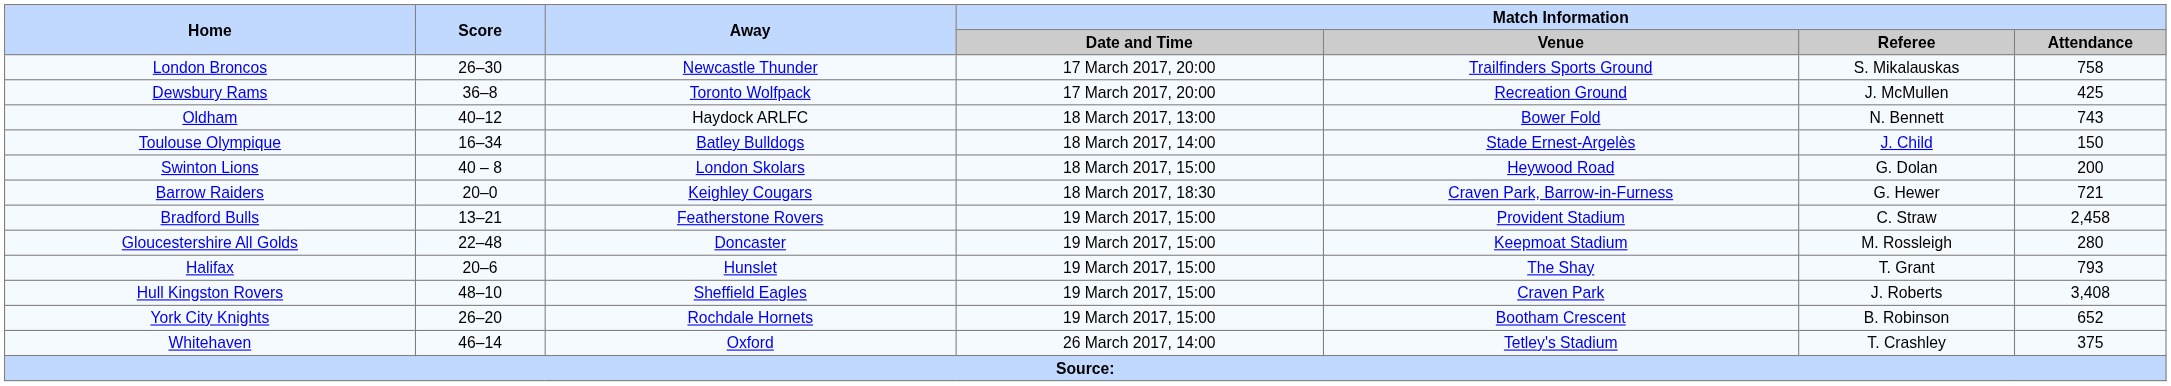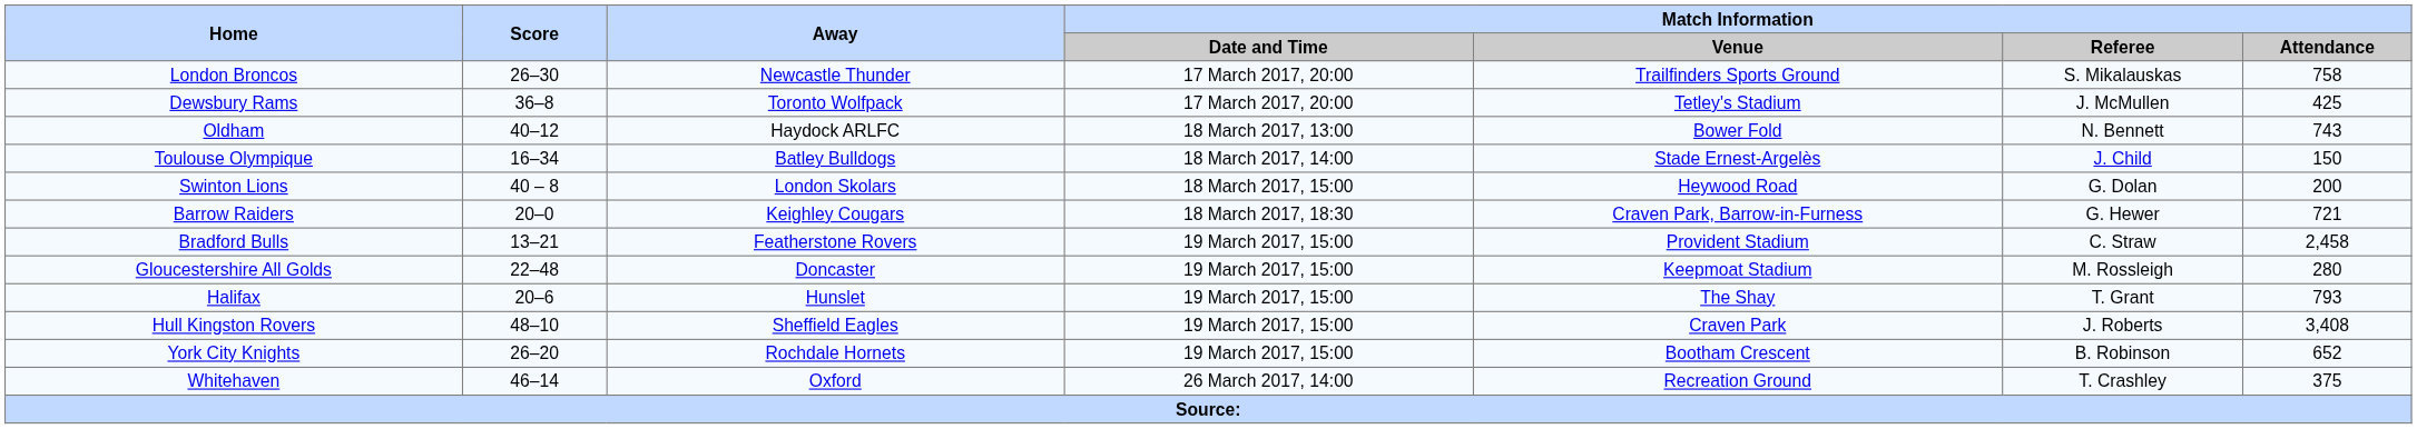 <table border=1 style="border-collapse:collapse; font-size:90%; text-align:center;" cellpadding=3 cellspacing=0 width=100%>
 <tr bgcolor=#C1D8FF>
 <th rowspan=2 width=19%>Home</th>
 <th rowspan=2 width=6%>Score</th>
 <th rowspan=2 width=19%>Away</th>
 <th colspan=6>Match Information</th>
 </tr>
 <tr bgcolor=#CCCCCC>
 <th width=17%>Date and Time</th>
 <th width=22%>Venue</th>
 <th width=10%>Referee</th>
 <th width=7%>Attendance</th>
 </tr>
 <tr bgcolor=#F5FAFF>
 <td> <a href='#'>London Broncos</a></td>
 <td>26–30</td>
 <td> <a href='#'>Newcastle Thunder</a></td>
 <td>17 March 2017, 20:00</td>
 <td><a href='#'>Trailfinders Sports Ground</a></td>
 <td>S. Mikalauskas</td>
 <td>758</td>
 </tr>
 <tr bgcolor=#F5FAFF>
 <td> <a href='#'>Dewsbury Rams</a></td>
 <td>36–8</td>
 <td> <a href='#'>Toronto Wolfpack</a></td>
 <td>17 March 2017, 20:00</td>
-<td><a href='#'>Recreation Ground</a></td>
+<td><a href='#'>Tetley's Stadium</a></td>
 <td>J. McMullen</td>
 <td>425</td>
 </tr>
 <tr bgcolor=#F5FAFF>
 <td> <a href='#'>Oldham</a></td>
 <td>40–12</td>
 <td>Haydock ARLFC</td>
 <td>18 March 2017, 13:00</td>
 <td><a href='#'>Bower Fold</a></td>
 <td>N. Bennett</td>
 <td>743</td>
 </tr>
 <tr bgcolor=#F5FAFF>
 <td> <a href='#'>Toulouse Olympique</a></td>
 <td>16–34</td>
 <td> <a href='#'>Batley Bulldogs</a></td>
 <td>18 March 2017, 14:00</td>
 <td><a href='#'>Stade Ernest-Argelès</a></td>
 <td><a href='#'>J. Child</a></td>
 <td>150</td>
 </tr>
 <tr bgcolor=#F5FAFF>
 <td> <a href='#'>Swinton Lions</a></td>
 <td>40 – 8</td>
 <td> <a href='#'>London Skolars</a></td>
 <td>18 March 2017, 15:00</td>
 <td><a href='#'>Heywood Road</a></td>
 <td>G. Dolan</td>
 <td>200</td>
 </tr>
 <tr bgcolor=#F5FAFF>
 <td> <a href='#'>Barrow Raiders</a></td>
 <td>20–0</td>
 <td> <a href='#'>Keighley Cougars</a></td>
 <td>18 March 2017, 18:30</td>
 <td><a href='#'>Craven Park, Barrow-in-Furness</a></td>
 <td>G. Hewer</td>
 <td>721</td>
 </tr>
 <tr bgcolor=#F5FAFF>
 <td> <a href='#'>Bradford Bulls</a></td>
 <td>13–21</td>
 <td><a href='#'>Featherstone Rovers</a></td>
 <td>19 March 2017, 15:00</td>
 <td><a href='#'>Provident Stadium</a></td>
 <td>C. Straw</td>
 <td>2,458</td>
 </tr>
 <tr bgcolor=#F5FAFF>
 <td> <a href='#'>Gloucestershire All Golds</a></td>
 <td>22–48</td>
 <td> <a href='#'>Doncaster</a></td>
 <td>19 March 2017, 15:00</td>
 <td><a href='#'>Keepmoat Stadium</a> </td>
 <td>M. Rossleigh</td>
 <td>280</td>
 </tr>
 <tr bgcolor=#F5FAFF>
 <td> <a href='#'>Halifax</a></td>
 <td>20–6</td>
 <td> <a href='#'>Hunslet</a></td>
 <td>19 March 2017, 15:00</td>
 <td><a href='#'>The Shay</a></td>
 <td>T. Grant</td>
 <td>793</td>
 </tr>
 <tr bgcolor=#F5FAFF>
 <td> <a href='#'>Hull Kingston Rovers</a></td>
 <td>48–10</td>
 <td> <a href='#'>Sheffield Eagles</a></td>
 <td>19 March 2017, 15:00</td>
 <td><a href='#'>Craven Park</a></td>
 <td>J. Roberts</td>
 <td>3,408</td>
 </tr>
 <tr bgcolor=#F5FAFF>
 <td> <a href='#'>York City Knights</a></td>
 <td>26–20</td>
 <td> <a href='#'>Rochdale Hornets</a></td>
 <td>19 March 2017, 15:00</td>
 <td><a href='#'>Bootham Crescent</a></td>
 <td>B. Robinson</td>
 <td>652</td>
 </tr>
 <tr bgcolor=#F5FAFF>
 <td> <a href='#'>Whitehaven</a></td>
 <td>46–14</td>
 <td> <a href='#'>Oxford</a></td>
 <td>26 March 2017, 14:00</td>
-<td><a href='#'>Tetley's Stadium</a></td>
+<td><a href='#'>Recreation Ground</a></td>
 <td>T. Crashley</td>
 <td>375</td>
 </tr>
 <tr style="background:#c1d8ff;">
 <th colspan=12>Source:</th>
 </tr>
 </table>
